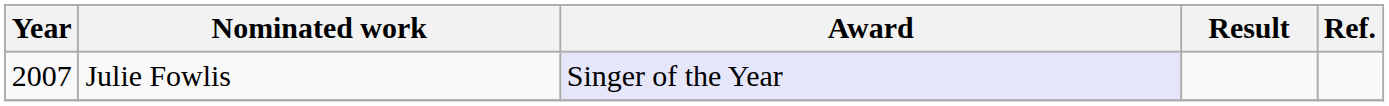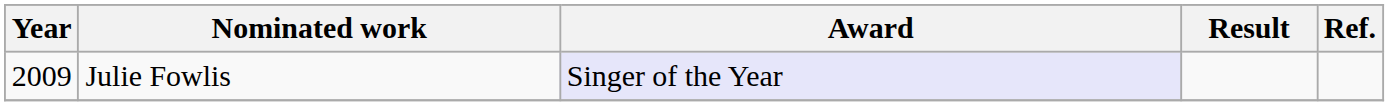 <table class="wikitable">
 <tr>
 <th>Year</th>
 <th width="250">Nominated work</th>
 <th width="325">Award</th>
 <th width="65">Result</th>
 <th>Ref.</th>
 </tr>
 <tr>
-<td>2007</td>
+<td>2009</td>
 <td>Julie Fowlis</td>
 <td style="background: lavender;">Singer of the Year</td>
 <td></td>
 <td align="center"></td>
 </tr>
 <tr>
 </tr>
 </table>
